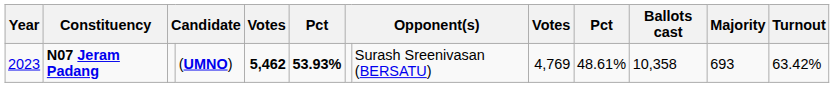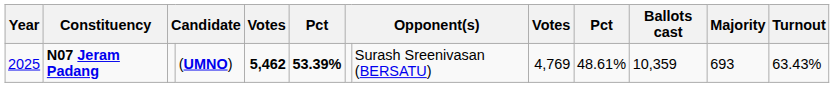 <table class="wikitable" style="margin:0.5em ; font-size:95%">
 <tr>
 <th>Year</th>
 <th>Constituency</th>
 <th colspan=2>Candidate</th>
 <th>Votes</th>
 <th>Pct</th>
 <th colspan=2>Opponent(s)</th>
 <th>Votes</th>
 <th>Pct</th>
 <th>Ballots cast</th>
 <th>Majority</th>
 <th>Turnout</th>
 </tr>
 <tr>
-<td><a href='#'>2023</a></td>
+<td><a href='#'>2025</a></td>
 <td><strong>N07 <a href='#'>Jeram Padang</a></strong></td>
 <td></td>
 <td> (<a href='#'><strong>UMNO</strong></a>)</td>
 <td align=right><strong>5,462</strong></td>
-<td><strong>53.93%</strong></td>
+<td><strong>53.39%</strong></td>
 <td bgcolor=></td>
 <td>Surash Sreenivasan (<a href='#'>BERSATU</a>)</td>
 <td align=right>4,769</td>
 <td>48.61%</td>
-<td>10,358</td>
+<td>10,359</td>
 <td>693</td>
-<td>63.42%</td>
+<td>63.43%</td>
 </tr>
 </table>
